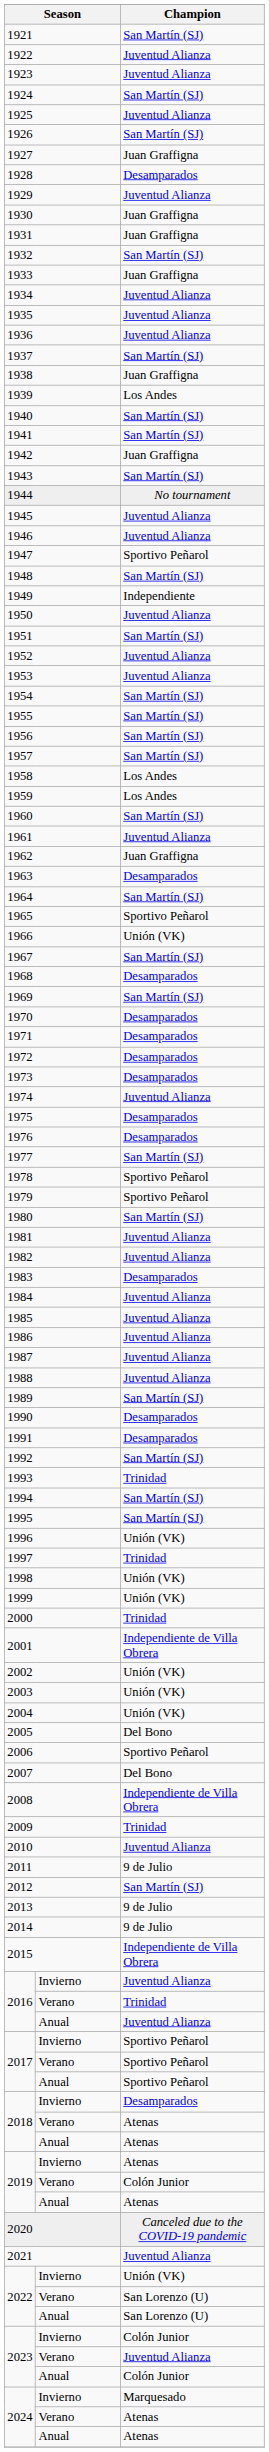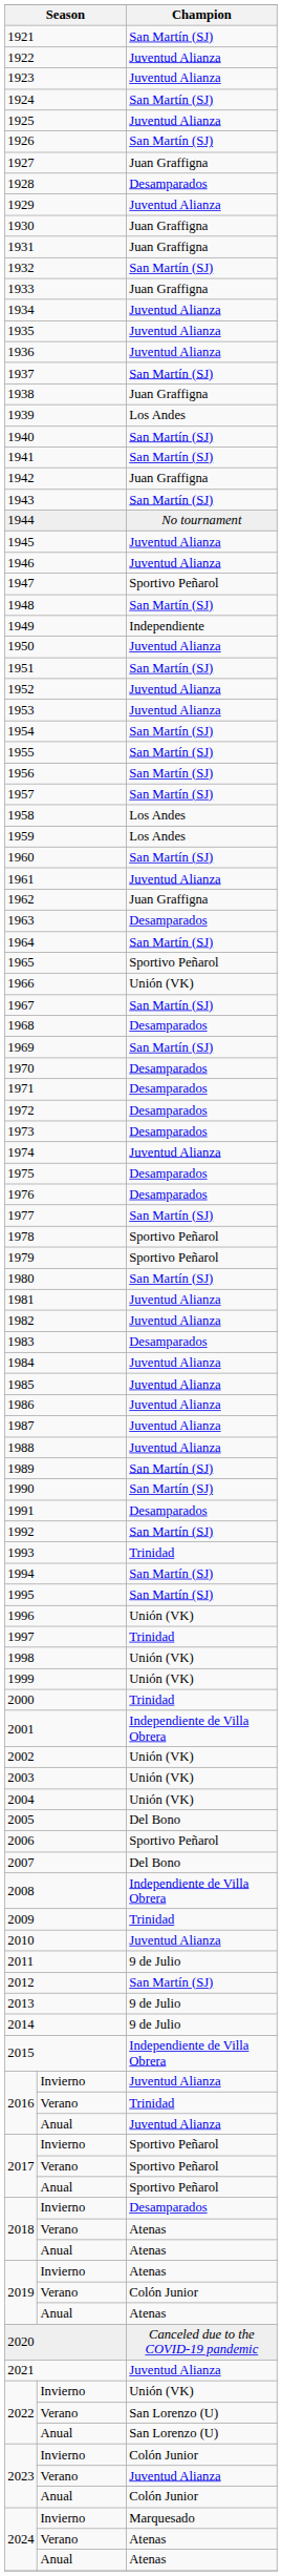 <table class="wikitable sortable">
 <tr>
 </tr>
 <tr>
 <th width="20" colspan="2">Season</th>
 <th width="175">Champion</th>
 </tr>
 <tr>
 <td colspan=2 width=20>1921</td>
 <td><a href='#'>San Martín (SJ)</a></td>
 </tr>
 <tr>
 <td colspan=2 width=20>1922</td>
 <td><a href='#'>Juventud Alianza</a></td>
 </tr>
 <tr>
 <td colspan=2 width=20>1923</td>
 <td><a href='#'>Juventud Alianza</a></td>
 </tr>
 <tr>
 <td colspan=2 width=20>1924</td>
 <td><a href='#'>San Martín (SJ)</a></td>
 </tr>
 <tr>
 <td colspan=2 width=20>1925</td>
 <td><a href='#'>Juventud Alianza</a></td>
 </tr>
 <tr>
 <td colspan=2 width=20>1926</td>
 <td><a href='#'>San Martín (SJ)</a></td>
 </tr>
 <tr>
 <td colspan=2 width=20>1927</td>
 <td>Juan Graffigna</td>
 </tr>
 <tr>
 <td colspan=2 width=20>1928</td>
 <td><a href='#'>Desamparados</a></td>
 </tr>
 <tr>
 <td colspan=2 width=20>1929</td>
 <td><a href='#'>Juventud Alianza</a></td>
 </tr>
 <tr>
 <td colspan=2 width=20>1930</td>
 <td>Juan Graffigna</td>
 </tr>
 <tr>
 <td colspan=2 width=20>1931</td>
 <td>Juan Graffigna</td>
 </tr>
 <tr>
 <td colspan=2 width=20>1932</td>
 <td><a href='#'>San Martín (SJ)</a></td>
 </tr>
 <tr>
 <td colspan=2 width=20>1933</td>
 <td>Juan Graffigna</td>
 </tr>
 <tr>
 <td colspan=2 width=20>1934</td>
 <td><a href='#'>Juventud Alianza</a></td>
 </tr>
 <tr>
 <td colspan=2 width=20>1935</td>
 <td><a href='#'>Juventud Alianza</a></td>
 </tr>
 <tr>
 <td colspan=2 width=20>1936</td>
 <td><a href='#'>Juventud Alianza</a></td>
 </tr>
 <tr>
 <td colspan=2 width=20>1937</td>
 <td><a href='#'>San Martín (SJ)</a></td>
 </tr>
 <tr>
 <td colspan=2 width=20>1938</td>
 <td>Juan Graffigna</td>
 </tr>
 <tr>
 <td colspan=2 width=20>1939</td>
 <td>Los Andes</td>
 </tr>
 <tr>
 <td colspan=2 width=20>1940</td>
 <td><a href='#'>San Martín (SJ)</a></td>
 </tr>
 <tr>
 <td colspan=2 width=20>1941</td>
 <td><a href='#'>San Martín (SJ)</a></td>
 </tr>
 <tr>
 <td colspan=2 width=20>1942</td>
 <td>Juan Graffigna</td>
 </tr>
 <tr>
 <td colspan=2 width=20>1943</td>
 <td><a href='#'>San Martín (SJ)</a></td>
 </tr>
 <tr bgcolor=#efefef>
 <td colspan=2 width=20>1944</td>
 <td colspan="2" align=center><em>No tournament</em></td>
 </tr>
 <tr>
 <td colspan=2 width=20>1945</td>
 <td><a href='#'>Juventud Alianza</a></td>
 </tr>
 <tr>
 <td colspan=2 width=20>1946</td>
 <td><a href='#'>Juventud Alianza</a></td>
 </tr>
 <tr>
 <td colspan=2 width=20>1947</td>
 <td>Sportivo Peñarol</td>
 </tr>
 <tr>
 <td colspan=2 width=20>1948</td>
 <td><a href='#'>San Martín (SJ)</a></td>
 </tr>
 <tr>
 <td colspan=2 width=20>1949</td>
 <td>Independiente</td>
 </tr>
 <tr>
 <td colspan=2 width=20>1950</td>
 <td><a href='#'>Juventud Alianza</a></td>
 </tr>
 <tr>
 <td colspan=2 width=20>1951</td>
 <td><a href='#'>San Martín (SJ)</a></td>
 </tr>
 <tr>
 <td colspan=2 width=20>1952</td>
 <td><a href='#'>Juventud Alianza</a></td>
 </tr>
 <tr>
 <td colspan=2 width=20>1953</td>
 <td><a href='#'>Juventud Alianza</a></td>
 </tr>
 <tr>
 <td colspan=2 width=20>1954</td>
 <td><a href='#'>San Martín (SJ)</a></td>
 </tr>
 <tr>
 <td colspan=2 width=20>1955</td>
 <td><a href='#'>San Martín (SJ)</a></td>
 </tr>
 <tr>
 <td colspan=2 width=20>1956</td>
 <td><a href='#'>San Martín (SJ)</a></td>
 </tr>
 <tr>
 <td colspan=2 width=20>1957</td>
 <td><a href='#'>San Martín (SJ)</a></td>
 </tr>
 <tr>
 <td colspan=2 width=20>1958</td>
 <td>Los Andes</td>
 </tr>
 <tr>
 <td colspan=2 width=20>1959</td>
 <td>Los Andes</td>
 </tr>
 <tr>
 <td colspan=2 width=20>1960</td>
 <td><a href='#'>San Martín (SJ)</a></td>
 </tr>
 <tr>
 <td colspan=2 width=20>1961</td>
 <td><a href='#'>Juventud Alianza</a></td>
 </tr>
 <tr>
 <td colspan=2 width=20>1962</td>
 <td>Juan Graffigna</td>
 </tr>
 <tr>
 <td colspan=2 width=20>1963</td>
 <td><a href='#'>Desamparados</a></td>
 </tr>
 <tr>
 <td colspan=2 width=20>1964</td>
 <td><a href='#'>San Martín (SJ)</a></td>
 </tr>
 <tr>
 <td colspan=2 width=20>1965</td>
 <td>Sportivo Peñarol</td>
 </tr>
 <tr>
 <td colspan=2 width=20>1966</td>
 <td>Unión (VK)</td>
 </tr>
 <tr>
 <td colspan=2 width=20>1967</td>
 <td><a href='#'>San Martín (SJ)</a></td>
 </tr>
 <tr>
 <td colspan=2 width=20>1968</td>
 <td><a href='#'>Desamparados</a></td>
 </tr>
 <tr>
 <td colspan=2 width=20>1969</td>
 <td><a href='#'>San Martín (SJ)</a></td>
 </tr>
 <tr>
 <td colspan=2 width=20>1970</td>
 <td><a href='#'>Desamparados</a></td>
 </tr>
 <tr>
 <td colspan=2 width=20>1971</td>
 <td><a href='#'>Desamparados</a></td>
 </tr>
 <tr>
 <td colspan=2 width=20>1972</td>
 <td><a href='#'>Desamparados</a></td>
 </tr>
 <tr>
 <td colspan=2 width=20>1973</td>
 <td><a href='#'>Desamparados</a></td>
 </tr>
 <tr>
 <td colspan=2 width=20>1974</td>
 <td><a href='#'>Juventud Alianza</a></td>
 </tr>
 <tr>
 <td colspan=2 width=20>1975</td>
 <td><a href='#'>Desamparados</a></td>
 </tr>
 <tr>
 <td colspan=2 width=20>1976</td>
 <td><a href='#'>Desamparados</a></td>
 </tr>
 <tr>
 <td colspan=2 width=20>1977</td>
 <td><a href='#'>San Martín (SJ)</a></td>
 </tr>
 <tr>
 <td colspan=2 width=20>1978</td>
 <td>Sportivo Peñarol</td>
 </tr>
 <tr>
 <td colspan=2 width=20>1979</td>
 <td>Sportivo Peñarol</td>
 </tr>
 <tr>
 <td colspan=2 width=20>1980</td>
 <td><a href='#'>San Martín (SJ)</a></td>
 </tr>
 <tr>
 <td colspan=2 width=20>1981</td>
 <td><a href='#'>Juventud Alianza</a></td>
 </tr>
 <tr>
 <td colspan=2 width=20>1982</td>
 <td><a href='#'>Juventud Alianza</a></td>
 </tr>
 <tr>
 <td colspan=2 width=20>1983</td>
 <td><a href='#'>Desamparados</a></td>
 </tr>
 <tr>
 <td colspan=2 width=20>1984</td>
 <td><a href='#'>Juventud Alianza</a></td>
 </tr>
 <tr>
 <td colspan=2 width=20>1985</td>
 <td><a href='#'>Juventud Alianza</a></td>
 </tr>
 <tr>
 <td colspan=2 width=20>1986</td>
 <td><a href='#'>Juventud Alianza</a></td>
 </tr>
 <tr>
 <td colspan=2 width=20>1987</td>
 <td><a href='#'>Juventud Alianza</a></td>
 </tr>
 <tr>
 <td colspan=2 width=20>1988</td>
 <td><a href='#'>Juventud Alianza</a></td>
 </tr>
 <tr>
 <td colspan=2 width=20>1989</td>
 <td><a href='#'>San Martín (SJ)</a></td>
 </tr>
 <tr>
 <td colspan=2 width=20>1990</td>
-<td><a href='#'>Desamparados</a></td>
+<td><a href='#'>San Martín (SJ)</a></td>
 </tr>
 <tr>
 <td colspan=2 width=20>1991</td>
 <td><a href='#'>Desamparados</a></td>
 </tr>
 <tr>
 <td colspan=2 width=20>1992</td>
 <td><a href='#'>San Martín (SJ)</a></td>
 </tr>
 <tr>
 <td colspan=2 width=20>1993</td>
 <td><a href='#'>Trinidad</a></td>
 </tr>
 <tr>
 <td colspan=2 width=20>1994</td>
 <td><a href='#'>San Martín (SJ)</a></td>
 </tr>
 <tr>
 <td colspan=2 width=20>1995</td>
 <td><a href='#'>San Martín (SJ)</a></td>
 </tr>
 <tr>
 <td colspan=2 width=20>1996</td>
 <td>Unión (VK)</td>
 </tr>
 <tr>
 <td colspan=2 width=20>1997</td>
 <td><a href='#'>Trinidad</a></td>
 </tr>
 <tr>
 <td colspan=2 width=20>1998</td>
 <td>Unión (VK)</td>
 </tr>
 <tr>
 <td colspan=2 width=20>1999</td>
 <td>Unión (VK)</td>
 </tr>
 <tr>
 <td colspan=2 width=20>2000</td>
 <td><a href='#'>Trinidad</a></td>
 </tr>
 <tr>
 <td colspan=2 width=20>2001</td>
 <td><a href='#'>Independiente de Villa Obrera</a></td>
 </tr>
 <tr>
 <td colspan=2 width=20>2002</td>
 <td>Unión (VK)</td>
 </tr>
 <tr>
 <td colspan=2 width=20>2003</td>
 <td>Unión (VK)</td>
 </tr>
 <tr>
 <td colspan=2 width=20>2004</td>
 <td>Unión (VK)</td>
 </tr>
 <tr>
 <td colspan=2 width=20>2005</td>
 <td>Del Bono</td>
 </tr>
 <tr>
 <td colspan=2 width=20>2006</td>
 <td>Sportivo Peñarol</td>
 </tr>
 <tr>
 <td colspan=2 width=20>2007</td>
 <td>Del Bono</td>
 </tr>
 <tr>
 <td colspan=2 width=20>2008</td>
 <td><a href='#'>Independiente de Villa Obrera</a></td>
 </tr>
 <tr>
 <td colspan=2 width=20>2009</td>
 <td><a href='#'>Trinidad</a></td>
 </tr>
 <tr>
 <td colspan=2 width=20>2010</td>
 <td><a href='#'>Juventud Alianza</a></td>
 </tr>
 <tr>
 <td colspan=2 width=20>2011</td>
 <td>9 de Julio</td>
 </tr>
 <tr>
 <td colspan=2 width=20>2012</td>
 <td><a href='#'>San Martín (SJ)</a></td>
 </tr>
 <tr>
 <td colspan=2 width=20>2013</td>
 <td>9 de Julio</td>
 </tr>
 <tr>
 <td colspan=2 width=20>2014</td>
 <td>9 de Julio</td>
 </tr>
 <tr>
 <td colspan=2 width=20>2015</td>
 <td><a href='#'>Independiente de Villa Obrera</a></td>
 </tr>
 <tr>
 <td rowspan=3 width=20>2016</td>
 <td width=100>Invierno</td>
 <td><a href='#'>Juventud Alianza</a></td>
 </tr>
 <tr>
 <td>Verano</td>
 <td><a href='#'>Trinidad</a></td>
 </tr>
 <tr>
 <td>Anual</td>
 <td><a href='#'>Juventud Alianza</a></td>
 </tr>
 <tr>
 <td rowspan=3 width=20>2017</td>
 <td width=100>Invierno</td>
 <td>Sportivo Peñarol</td>
 </tr>
 <tr>
 <td>Verano</td>
 <td>Sportivo Peñarol</td>
 </tr>
 <tr>
 <td>Anual</td>
 <td>Sportivo Peñarol</td>
 </tr>
 <tr>
 <td rowspan=3 width=20>2018</td>
 <td width=100>Invierno</td>
 <td><a href='#'>Desamparados</a></td>
 </tr>
 <tr>
 <td>Verano</td>
 <td>Atenas</td>
 </tr>
 <tr>
 <td>Anual</td>
 <td>Atenas</td>
 </tr>
 <tr>
 <td rowspan=3 width=20>2019</td>
 <td width=100>Invierno</td>
 <td>Atenas</td>
 </tr>
 <tr>
 <td>Verano</td>
 <td>Colón Junior</td>
 </tr>
 <tr>
 <td>Anual</td>
 <td>Atenas</td>
 </tr>
 <tr bgcolor=#efefef>
 <td colspan=2 width=20>2020</td>
 <td colspan="2" align=center><em>Canceled due to the <a href='#'>COVID-19 pandemic</a></em></td>
 </tr>
 <tr>
 <td colspan=2 width=20>2021</td>
 <td><a href='#'>Juventud Alianza</a></td>
 </tr>
 <tr>
 <td rowspan=3 width=20>2022</td>
 <td width=100>Invierno</td>
 <td>Unión (VK)</td>
 </tr>
 <tr>
 <td>Verano</td>
 <td>San Lorenzo (U)</td>
 </tr>
 <tr>
 <td>Anual</td>
 <td>San Lorenzo (U)</td>
 </tr>
 <tr>
 <td rowspan=3 width=20>2023</td>
 <td width=100>Invierno</td>
 <td>Colón Junior</td>
 </tr>
 <tr>
 <td>Verano</td>
 <td><a href='#'>Juventud Alianza</a></td>
 </tr>
 <tr>
 <td>Anual</td>
 <td>Colón Junior</td>
 </tr>
 <tr>
 <td rowspan=3 width=20>2024</td>
 <td width=100>Invierno</td>
 <td>Marquesado</td>
 </tr>
 <tr>
 <td>Verano</td>
 <td>Atenas</td>
 </tr>
 <tr>
 <td>Anual</td>
 <td>Atenas</td>
 </tr>
 <tr>
 </tr>
 </table>
